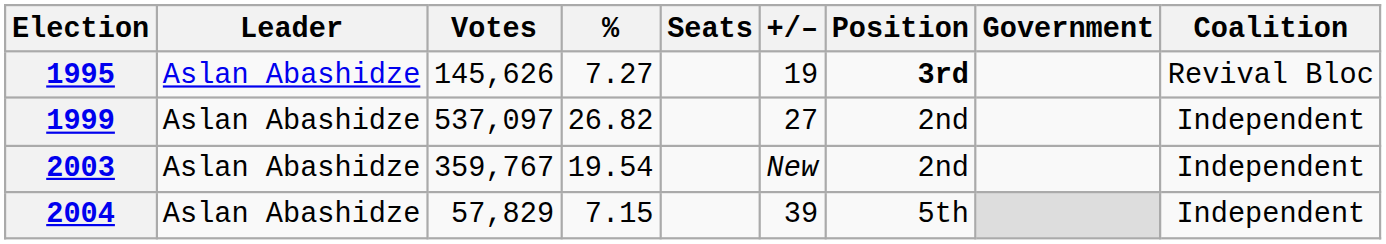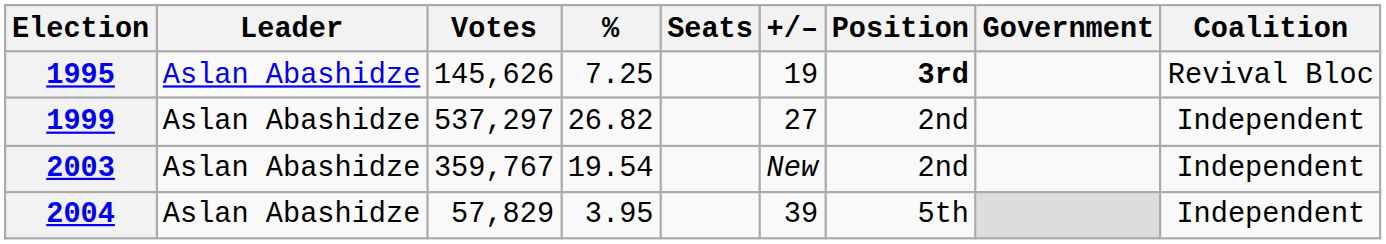 <table class="wikitable" style="text-align: right;">
 <tr>
 <th>Election</th>
 <th>Leader</th>
 <th>Votes</th>
 <th>%</th>
 <th>Seats</th>
 <th>+/–</th>
 <th>Position</th>
 <th>Government</th>
 <th>Coalition</th>
 </tr>
 <tr>
 <th><a href='#'>1995</a></th>
 <td align="left"><a href='#'>Aslan Abashidze</a></td>
 <td>145,626</td>
-<td>7.27</td>
+<td>7.25</td>
 <td></td>
 <td> 19</td>
 <td><strong>3rd</strong></td>
 <td></td>
 <td align=center>Revival Bloc</td>
 </tr>
 <tr>
 <th><a href='#'>1999</a></th>
 <td align="left">Aslan Abashidze</td>
-<td>537,097</td>
+<td>537,297</td>
 <td>26.82</td>
 <td></td>
 <td> 27</td>
 <td> 2nd</td>
 <td></td>
 <td align=center>Independent</td>
 </tr>
 <tr>
 <th><a href='#'>2003</a></th>
 <td align="left">Aslan Abashidze</td>
 <td>359,767</td>
 <td>19.54</td>
 <td></td>
 <td><em>New</em></td>
 <td>  2nd</td>
 <td></td>
 <td align=center>Independent</td>
 </tr>
 <tr>
 <th><a href='#'>2004</a></th>
 <td align="left">Aslan Abashidze</td>
 <td>57,829</td>
-<td>7.15</td>
+<td>3.95</td>
 <td></td>
 <td> 39</td>
 <td> 5th</td>
 <td align=center style="background:#ddd;"></td>
 <td align=center>Independent</td>
 </tr>
 </table>
